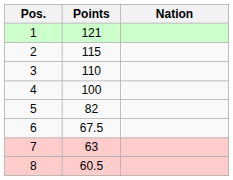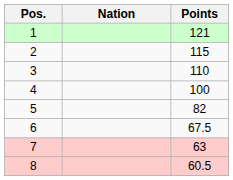 <table class="wikitable gauche" cellspacing="1" style="width:300px;">
 <tr style="background:#efefef; text-align:center;">
 <th style="width:70px;">Pos.</th>
+<th>Nation</th>
 <th style="width:70px;">Points</th>
-<th>Nation</th>
 </tr>
 <tr style="vertical-align:top; text-align:center; background:#ccffcc;">
 <td>1</td>
+<td style="text-align:left;"></td>
 <td>121</td>
-<td style="text-align:left;"></td>
 </tr>
 <tr style="vertical-align:top; text-align:center;">
 <td>2</td>
+<td style="text-align:left;"></td>
 <td>115</td>
-<td style="text-align:left;"></td>
 </tr>
 <tr style="vertical-align:top; text-align:center;">
 <td>3</td>
+<td style="text-align:left;"></td>
 <td>110</td>
-<td style="text-align:left;"></td>
 </tr>
 <tr style="vertical-align:top; text-align:center;">
 <td>4</td>
+<td style="text-align:left;"></td>
 <td>100</td>
-<td style="text-align:left;"></td>
 </tr>
 <tr style="vertical-align:top; text-align:center;">
 <td>5</td>
+<td style="text-align:left;"></td>
 <td>82</td>
-<td style="text-align:left;"></td>
 </tr>
 <tr style="vertical-align:top; text-align:center;">
 <td>6</td>
+<td style="text-align:left;"></td>
 <td>67.5</td>
-<td style="text-align:left;"></td>
 </tr>
 <tr style="vertical-align:top; text-align:center; background:#ffcccc;">
 <td>7</td>
+<td style="text-align:left;"></td>
 <td>63</td>
-<td style="text-align:left;"></td>
 </tr>
 <tr style="vertical-align:top; text-align:center; background:#ffcccc;">
 <td>8</td>
+<td style="text-align:left;"></td>
 <td>60.5</td>
-<td style="text-align:left;"></td>
 </tr>
 </table>
